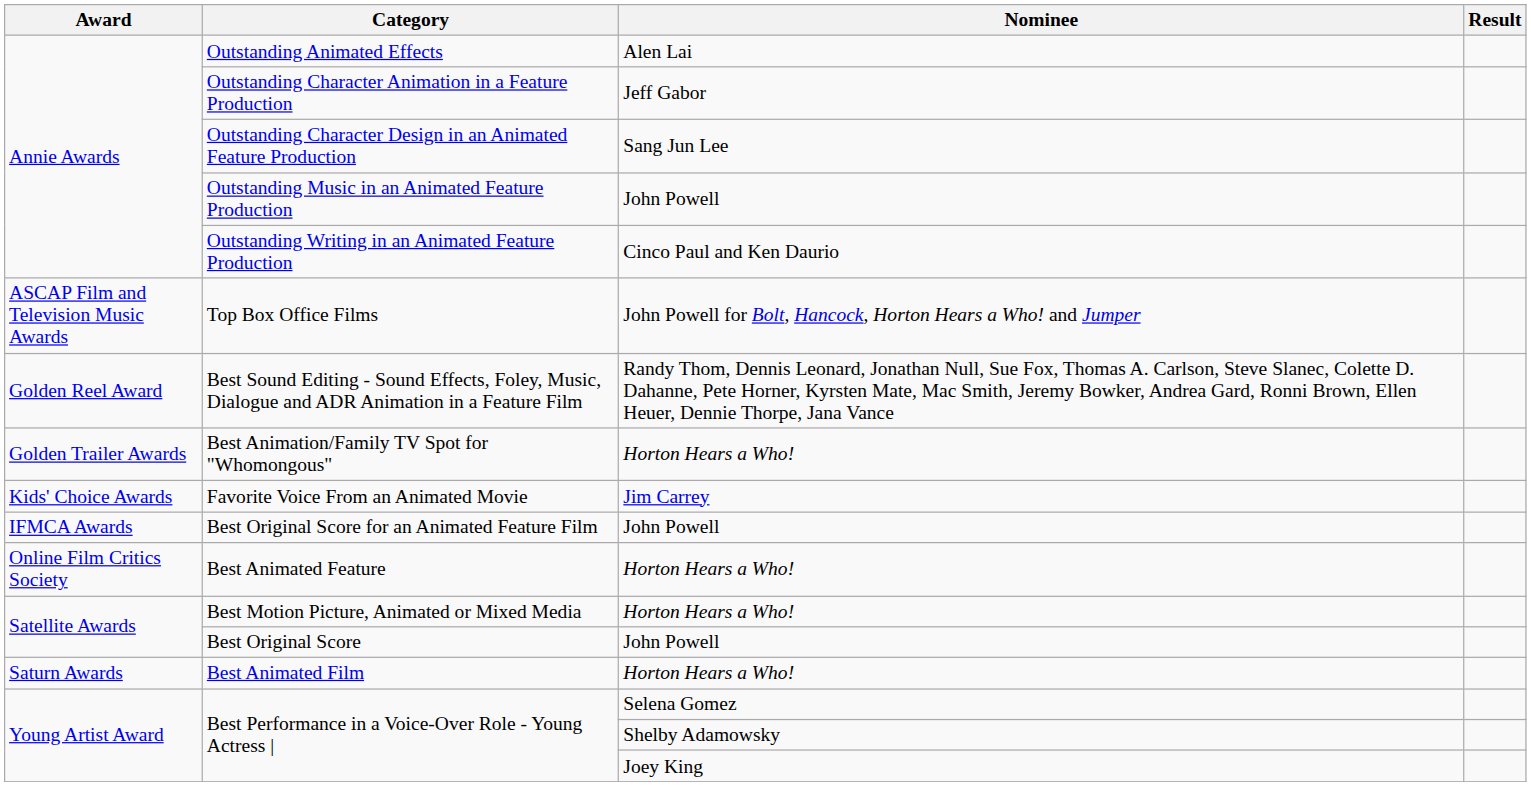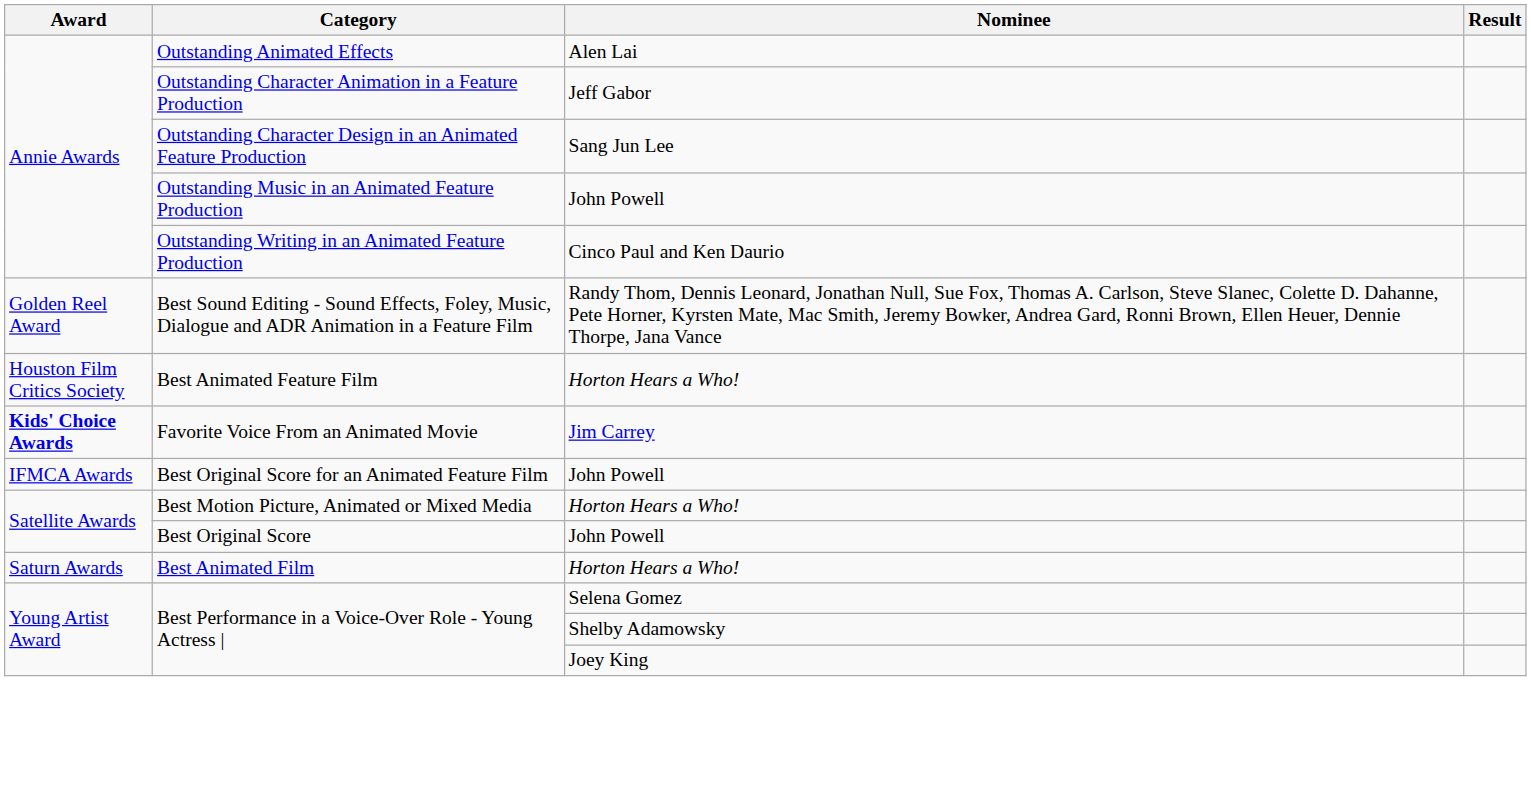 <table class="wikitable sortable">
 <tr>
 <th>Award</th>
 <th>Category</th>
 <th>Nominee</th>
 <th>Result</th>
 </tr>
 <tr>
 <td rowspan=5><a href='#'>Annie Awards</a></td>
 <td><a href='#'>Outstanding Animated Effects</a></td>
 <td>Alen Lai</td>
 <td></td>
 </tr>
 <tr>
 <td><a href='#'>Outstanding Character Animation in a Feature Production</a></td>
 <td>Jeff Gabor</td>
 <td></td>
 </tr>
 <tr>
 <td><a href='#'>Outstanding Character Design in an Animated Feature Production</a></td>
 <td>Sang Jun Lee</td>
 <td></td>
 </tr>
 <tr>
 <td><a href='#'>Outstanding Music in an Animated Feature Production</a></td>
 <td>John Powell</td>
 <td></td>
 </tr>
 <tr>
 <td><a href='#'>Outstanding Writing in an Animated Feature Production</a></td>
 <td>Cinco Paul and Ken Daurio</td>
 <td></td>
 </tr>
 <tr>
-<td><a href='#'>ASCAP Film and Television Music Awards</a></td>
-<td>Top Box Office Films</td>
-<td>John Powell for <em><a href='#'>Bolt</a></em>, <em><a href='#'>Hancock</a></em>, <em>Horton Hears a Who!</em> and <em><a href='#'>Jumper</a></em></td>
-<td></td>
-</tr>
-<tr>
 <td><a href='#'>Golden Reel Award</a></td>
 <td>Best Sound Editing - Sound Effects, Foley, Music, Dialogue and ADR Animation in a Feature Film</td>
 <td>Randy Thom, Dennis Leonard, Jonathan Null, Sue Fox, Thomas A. Carlson, Steve Slanec, Colette D. Dahanne, Pete Horner, Kyrsten Mate, Mac Smith, Jeremy Bowker, Andrea Gard, Ronni Brown, Ellen Heuer, Dennie Thorpe, Jana Vance</td>
 <td></td>
 </tr>
 <tr>
-<td><a href='#'>Golden Trailer Awards</a></td>
-<td>Best Animation/Family TV Spot for "Whomongous"</td>
+<td><a href='#'>Houston Film Critics Society</a></td>
+<td>Best Animated Feature Film</td>
 <td><em>Horton Hears a Who!</em></td>
 <td></td>
 </tr>
 <tr>
-<td><a href='#'>Kids' Choice Awards</a></td>
+<td><strong><a href='#'>Kids' Choice Awards</a></strong></td>
 <td>Favorite Voice From an Animated Movie</td>
 <td><a href='#'>Jim Carrey</a></td>
 <td></td>
 </tr>
 <tr>
 <td><a href='#'>IFMCA Awards</a></td>
 <td>Best Original Score for an Animated Feature Film</td>
 <td>John Powell</td>
-<td></td>
-</tr>
-<tr>
-<td><a href='#'>Online Film Critics Society</a></td>
-<td>Best Animated Feature</td>
-<td><em>Horton Hears a Who!</em></td>
 <td></td>
 </tr>
 <tr>
 <td rowspan=2><a href='#'>Satellite Awards</a></td>
 <td>Best Motion Picture, Animated or Mixed Media</td>
 <td><em>Horton Hears a Who!</em></td>
 <td></td>
 </tr>
 <tr>
 <td>Best Original Score</td>
 <td>John Powell</td>
 <td></td>
 </tr>
 <tr>
 <td><a href='#'>Saturn Awards</a></td>
 <td><a href='#'>Best Animated Film</a></td>
 <td><em>Horton Hears a Who!</em></td>
 <td></td>
 </tr>
 <tr>
 <td rowspan=3><a href='#'>Young Artist Award</a></td>
 <td rowspan=3>Best Performance in a Voice-Over Role - Young Actress |</td>
 <td>Selena Gomez</td>
 <td></td>
 </tr>
 <tr>
 <td>Shelby Adamowsky</td>
 <td></td>
 </tr>
 <tr>
 <td>Joey King</td>
 <td></td>
 </tr>
 </table>
